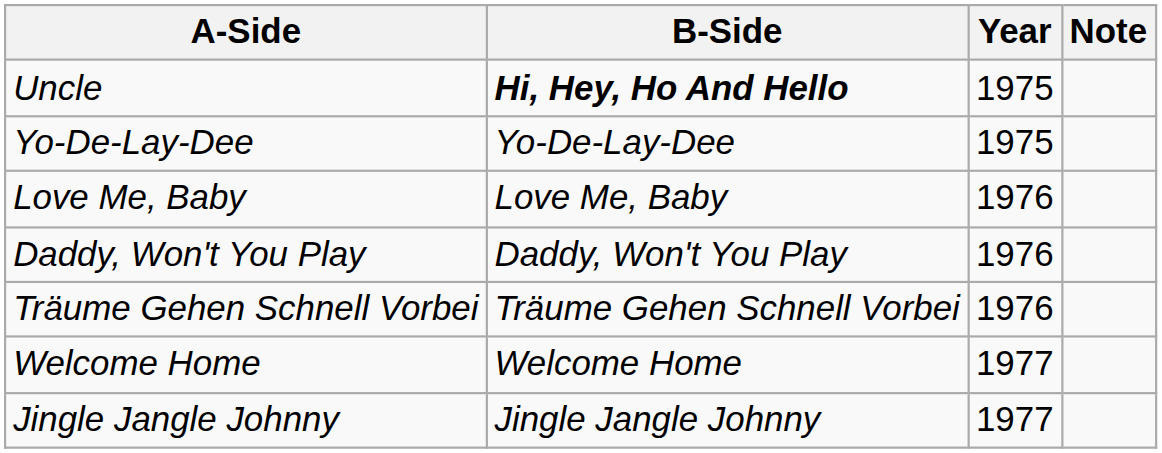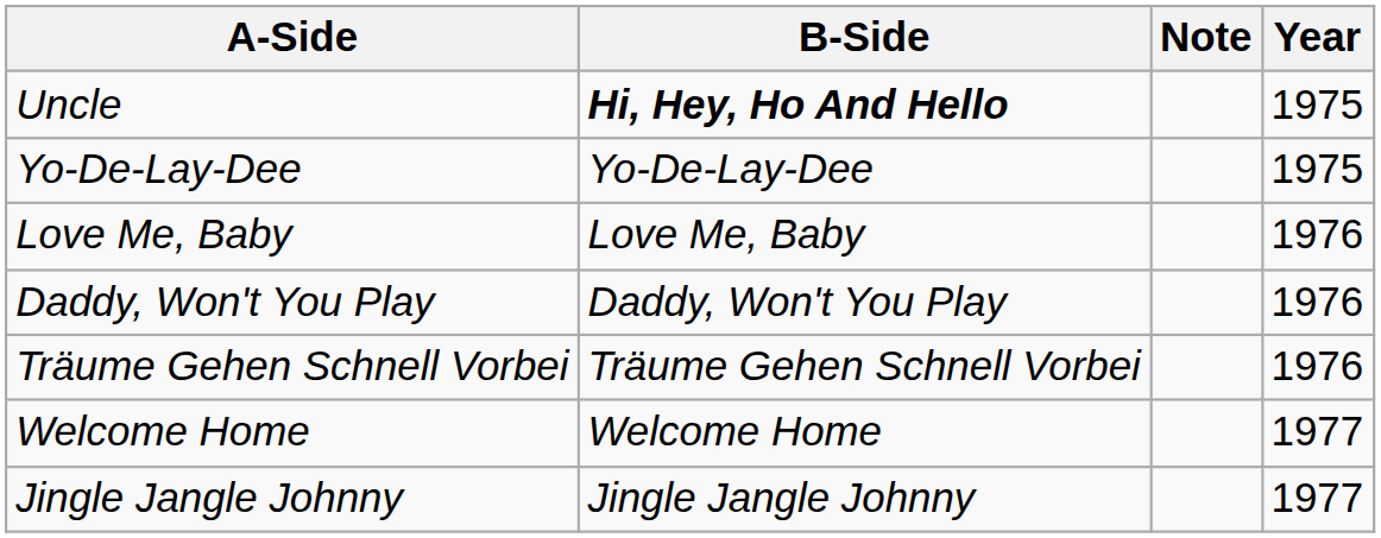 <table class="wikitable">
 <tr>
 <th>A-Side</th>
 <th>B-Side</th>
+<th>Note</th>
 <th>Year</th>
-<th>Note</th>
 </tr>
 <tr>
 <td><em>Uncle</em></td>
 <td><strong><em>Hi, Hey, Ho And Hello</em></strong></td>
+<td></td>
 <td>1975</td>
-<td></td>
 </tr>
 <tr>
 <td><em>Yo-De-Lay-Dee</em></td>
 <td><em>Yo-De-Lay-Dee</em></td>
+<td></td>
 <td>1975</td>
-<td></td>
 </tr>
 <tr>
 <td><em>Love Me, Baby</em></td>
 <td><em>Love Me, Baby</em></td>
+<td></td>
 <td>1976</td>
-<td></td>
 </tr>
 <tr>
 <td><em>Daddy, Won't You Play</em></td>
 <td><em>Daddy, Won't You Play</em></td>
+<td></td>
 <td>1976</td>
-<td></td>
 </tr>
 <tr>
 <td><em>Träume Gehen Schnell Vorbei</em></td>
 <td><em>Träume Gehen Schnell Vorbei</em></td>
+<td></td>
 <td>1976</td>
-<td></td>
 </tr>
 <tr>
 <td><em>Welcome Home</em></td>
 <td><em>Welcome Home</em></td>
+<td></td>
 <td>1977</td>
-<td></td>
 </tr>
 <tr>
 <td><em>Jingle Jangle Johnny</em></td>
 <td><em>Jingle Jangle Johnny</em></td>
+<td></td>
 <td>1977</td>
-<td></td>
 </tr>
 </table>
